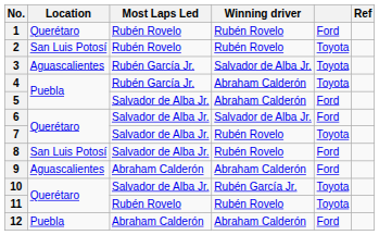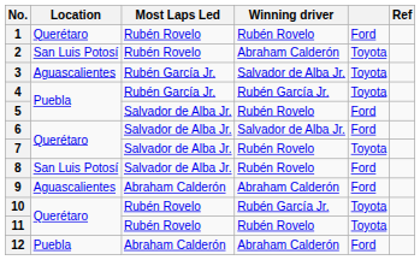 <table class="wikitable" style="font-size:90%">
 <tr>
 <th>No.</th>
 <th>Location</th>
 <th>Most Laps Led</th>
 <th>Winning driver</th>
 <th></th>
 <th>Ref</th>
 </tr>
 <tr>
 <th>1</th>
 <td> <a href='#'>Querétaro</a></td>
 <td><a href='#'>Rubén Rovelo</a></td>
 <td><a href='#'>Rubén Rovelo</a></td>
 <td><a href='#'>Ford</a></td>
 <td></td>
 </tr>
 <tr>
 <th>2</th>
 <td> <a href='#'>San Luis Potosí</a></td>
 <td><a href='#'>Rubén Rovelo</a></td>
-<td><a href='#'>Rubén Rovelo</a></td>
+<td><a href='#'>Abraham Calderón</a></td>
 <td><a href='#'>Toyota</a></td>
 <td></td>
 </tr>
 <tr>
 <th>3</th>
 <td> <a href='#'>Aguascalientes</a></td>
 <td><a href='#'>Rubén García Jr.</a></td>
 <td><a href='#'>Salvador de Alba Jr.</a></td>
 <td><a href='#'>Toyota</a></td>
 <td></td>
 </tr>
 <tr>
 <th>4</th>
 <td rowspan="2"> <a href='#'>Puebla</a></td>
 <td><a href='#'>Rubén García Jr.</a></td>
-<td><a href='#'>Abraham Calderón</a></td>
+<td><a href='#'>Rubén García Jr.</a></td>
 <td><a href='#'>Toyota</a></td>
 <td></td>
 </tr>
 <tr>
 <th>5</th>
 <td><a href='#'>Salvador de Alba Jr.</a></td>
-<td><a href='#'>Abraham Calderón</a></td>
+<td><a href='#'>Rubén Rovelo</a></td>
 <td><a href='#'>Ford</a></td>
 <td></td>
 </tr>
 <tr>
 <th>6</th>
 <td rowspan="2"> <a href='#'>Querétaro</a></td>
 <td><a href='#'>Salvador de Alba Jr.</a></td>
 <td><a href='#'>Salvador de Alba Jr.</a></td>
 <td><a href='#'>Ford</a></td>
 <td></td>
 </tr>
 <tr>
 <th>7</th>
 <td><a href='#'>Salvador de Alba Jr.</a></td>
 <td><a href='#'>Rubén Rovelo</a></td>
 <td><a href='#'>Toyota</a></td>
 <td></td>
 </tr>
 <tr>
 <th>8</th>
 <td> <a href='#'>San Luis Potosí</a></td>
 <td><a href='#'>Salvador de Alba Jr.</a></td>
 <td><a href='#'>Rubén Rovelo</a></td>
 <td><a href='#'>Ford</a></td>
 <td></td>
 </tr>
 <tr>
 <th>9</th>
 <td> <a href='#'>Aguascalientes</a></td>
 <td><a href='#'>Abraham Calderón</a></td>
 <td><a href='#'>Abraham Calderón</a></td>
 <td><a href='#'>Ford</a></td>
 <td></td>
 </tr>
 <tr>
 <th>10</th>
 <td rowspan="2"> <a href='#'>Querétaro</a></td>
-<td><a href='#'>Salvador de Alba Jr.</a></td>
+<td><a href='#'>Rubén Rovelo</a></td>
 <td><a href='#'>Rubén García Jr.</a></td>
 <td><a href='#'>Toyota</a></td>
 <td></td>
 </tr>
 <tr>
 <th>11</th>
 <td><a href='#'>Rubén Rovelo</a></td>
 <td><a href='#'>Rubén Rovelo</a></td>
 <td><a href='#'>Toyota</a></td>
 <td></td>
 </tr>
 <tr>
 <th>12</th>
 <td> <a href='#'>Puebla</a></td>
 <td><a href='#'>Abraham Calderón</a></td>
 <td><a href='#'>Abraham Calderón</a></td>
 <td><a href='#'>Ford</a></td>
 <td></td>
 </tr>
 </table>
